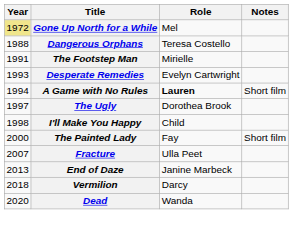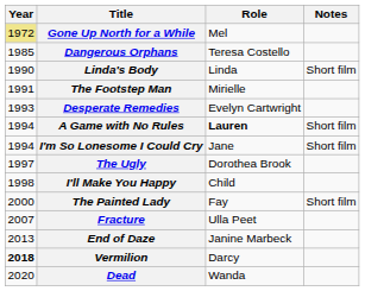 <table class="wikitable plainrowheaders sortable">
 <tr>
 <th scope="col">Year</th>
 <th scope="col">Title</th>
 <th scope="col">Role</th>
 <th class="unsortable">Notes</th>
 </tr>
 <tr>
 <td style="background: khaki;">1972</td>
 <th scope="row"><em><a href='#'>Gone Up North for a While</a></em></th>
 <td>Mel</td>
 <td></td>
 </tr>
 <tr>
-<td>1988</td>
+<td>1985</td>
 <th scope="row"><em><a href='#'>Dangerous Orphans</a></em></th>
 <td>Teresa Costello</td>
 <td></td>
+</tr>
+<tr>
+<td>1990</td>
+<th scope="row"><em>Linda's Body</em></th>
+<td>Linda</td>
+<td>Short film</td>
 </tr>
 <tr>
 <td>1991</td>
 <th scope="row"><em>The Footstep Man</em></th>
 <td>Mirielle</td>
 <td></td>
 </tr>
 <tr>
 <td>1993</td>
 <th scope="row"><em><a href='#'>Desperate Remedies</a></em></th>
 <td>Evelyn Cartwright</td>
 <td></td>
 </tr>
 <tr>
 <td>1994</td>
 <th scope="row"><em>A Game with No Rules</em></th>
 <td><strong>Lauren</strong></td>
+<td>Short film</td>
+</tr>
+<tr>
+<td>1994</td>
+<th scope="row"><em>I'm So Lonesome I Could Cry</em></th>
+<td>Jane</td>
 <td>Short film</td>
 </tr>
 <tr>
 <td>1997</td>
 <th scope="row"><em><a href='#'>The Ugly</a></em></th>
 <td>Dorothea Brook</td>
 <td></td>
 </tr>
 <tr>
 <td>1998</td>
 <th scope="row"><em>I'll Make You Happy</em></th>
 <td>Child</td>
 <td></td>
 </tr>
 <tr>
 <td>2000</td>
 <th scope="row"><em>The Painted Lady</em></th>
 <td>Fay</td>
 <td>Short film</td>
 </tr>
 <tr>
 <td>2007</td>
 <th scope="row"><em><a href='#'>Fracture</a></em></th>
 <td>Ulla Peet</td>
 <td></td>
 </tr>
 <tr>
 <td>2013</td>
 <th scope="row"><em>End of Daze</em></th>
 <td>Janine Marbeck</td>
 <td></td>
 </tr>
 <tr>
-<td>2018</td>
+<td><strong>2018</strong></td>
 <th scope="row"><em>Vermilion</em></th>
 <td>Darcy</td>
 </tr>
 <tr>
 <td>2020</td>
 <th scope="row"><em><a href='#'>Dead</a></em></th>
 <td>Wanda</td>
 <td></td>
 </tr>
 </table>
